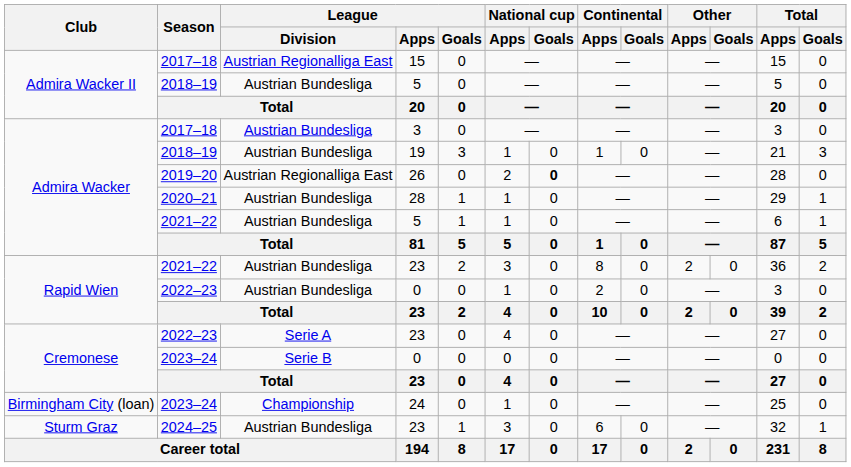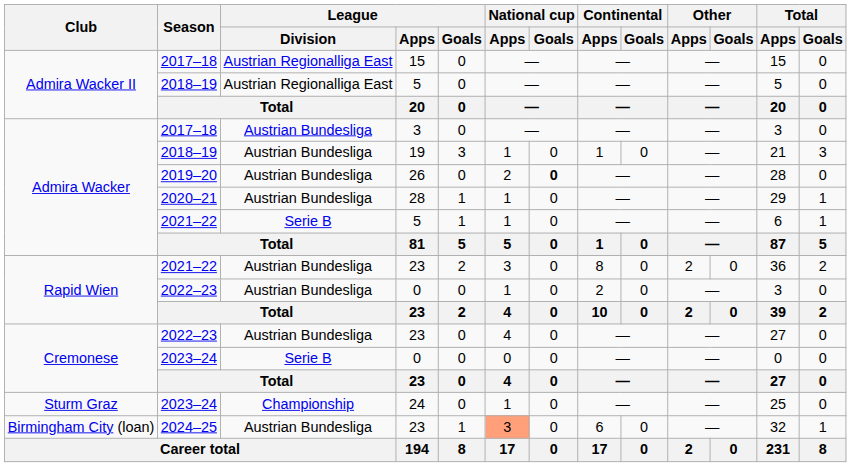 <table class="wikitable" style="text-align:center">
 <tr>
 <th rowspan="2">Club</th>
 <th rowspan="2">Season</th>
 <th colspan="3">League</th>
 <th colspan="2">National cup</th>
 <th colspan="2">Continental</th>
 <th colspan="2">Other</th>
 <th colspan="2">Total</th>
 </tr>
 <tr>
 <th>Division</th>
 <th>Apps</th>
 <th>Goals</th>
 <th>Apps</th>
 <th>Goals</th>
 <th>Apps</th>
 <th>Goals</th>
 <th>Apps</th>
 <th>Goals</th>
 <th>Apps</th>
 <th>Goals</th>
 </tr>
 <tr>
 <td rowspan="3"><a href='#'>Admira Wacker II</a></td>
 <td><a href='#'>2017–18</a></td>
 <td><a href='#'>Austrian Regionalliga East</a></td>
 <td>15</td>
 <td>0</td>
 <td colspan="2">—</td>
 <td colspan="2">—</td>
 <td colspan="2">—</td>
 <td>15</td>
 <td>0</td>
 </tr>
 <tr>
 <td><a href='#'>2018–19</a></td>
-<td>Austrian Bundesliga</td>
+<td>Austrian Regionalliga East</td>
 <td>5</td>
 <td>0</td>
 <td colspan="2">—</td>
 <td colspan="2">—</td>
 <td colspan="2">—</td>
 <td>5</td>
 <td>0</td>
 </tr>
 <tr>
 <th colspan="2">Total</th>
 <th>20</th>
 <th>0</th>
 <th colspan="2">—</th>
 <th colspan="2">—</th>
 <th colspan="2">—</th>
 <th>20</th>
 <th>0</th>
 </tr>
 <tr>
 <td rowspan="6"><a href='#'>Admira Wacker</a></td>
 <td><a href='#'>2017–18</a></td>
 <td><a href='#'>Austrian Bundesliga</a></td>
 <td>3</td>
 <td>0</td>
 <td colspan="2">—</td>
 <td colspan="2">—</td>
 <td colspan="2">—</td>
 <td>3</td>
 <td>0</td>
 </tr>
 <tr>
 <td><a href='#'>2018–19</a></td>
 <td>Austrian Bundesliga</td>
 <td>19</td>
 <td>3</td>
 <td>1</td>
 <td>0</td>
 <td>1</td>
 <td>0</td>
 <td colspan="2">—</td>
 <td>21</td>
 <td>3</td>
 </tr>
 <tr>
 <td><a href='#'>2019–20</a></td>
-<td>Austrian Regionalliga East</td>
+<td>Austrian Bundesliga</td>
 <td>26</td>
 <td>0</td>
 <td>2</td>
 <td><strong>0</strong></td>
 <td colspan="2">—</td>
 <td colspan="2">—</td>
 <td>28</td>
 <td>0</td>
 </tr>
 <tr>
 <td><a href='#'>2020–21</a></td>
 <td>Austrian Bundesliga</td>
 <td>28</td>
 <td>1</td>
 <td>1</td>
 <td>0</td>
 <td colspan="2">—</td>
 <td colspan="2">—</td>
 <td>29</td>
 <td>1</td>
 </tr>
 <tr>
 <td><a href='#'>2021–22</a></td>
-<td>Austrian Bundesliga</td>
+<td><a href='#'>Serie B</a></td>
 <td>5</td>
 <td>1</td>
 <td>1</td>
 <td>0</td>
 <td colspan="2">—</td>
 <td colspan="2">—</td>
 <td>6</td>
 <td>1</td>
 </tr>
 <tr>
 <th colspan="2">Total</th>
 <th>81</th>
 <th>5</th>
 <th>5</th>
 <th>0</th>
 <th>1</th>
 <th>0</th>
 <th colspan="2">—</th>
 <th>87</th>
 <th>5</th>
 </tr>
 <tr>
 <td rowspan="3"><a href='#'>Rapid Wien</a></td>
 <td><a href='#'>2021–22</a></td>
 <td>Austrian Bundesliga</td>
 <td>23</td>
 <td>2</td>
 <td>3</td>
 <td>0</td>
 <td>8</td>
 <td>0</td>
 <td>2</td>
 <td>0</td>
 <td>36</td>
 <td>2</td>
 </tr>
 <tr>
 <td><a href='#'>2022–23</a></td>
 <td>Austrian Bundesliga</td>
 <td>0</td>
 <td>0</td>
 <td>1</td>
 <td>0</td>
 <td>2</td>
 <td>0</td>
 <td colspan="2">—</td>
 <td>3</td>
 <td>0</td>
 </tr>
 <tr>
 <th colspan="2">Total</th>
 <th>23</th>
 <th>2</th>
 <th>4</th>
 <th>0</th>
 <th>10</th>
 <th>0</th>
 <th>2</th>
 <th>0</th>
 <th>39</th>
 <th>2</th>
 </tr>
 <tr>
 <td rowspan="3"><a href='#'>Cremonese</a></td>
 <td><a href='#'>2022–23</a></td>
-<td><a href='#'>Serie A</a></td>
+<td>Austrian Bundesliga</td>
 <td>23</td>
 <td>0</td>
 <td>4</td>
 <td>0</td>
 <td colspan="2">—</td>
 <td colspan="2">—</td>
 <td>27</td>
 <td>0</td>
 </tr>
 <tr>
 <td><a href='#'>2023–24</a></td>
 <td><a href='#'>Serie B</a></td>
 <td>0</td>
 <td>0</td>
 <td>0</td>
 <td>0</td>
 <td colspan="2">—</td>
 <td colspan="2">—</td>
 <td>0</td>
 <td>0</td>
 </tr>
 <tr>
 <th colspan="2">Total</th>
 <th>23</th>
 <th>0</th>
 <th>4</th>
 <th>0</th>
 <th colspan="2">—</th>
 <th colspan="2">—</th>
 <th>27</th>
 <th>0</th>
 </tr>
 <tr>
-<td><a href='#'>Birmingham City</a> (loan)</td>
+<td><a href='#'>Sturm Graz</a></td>
 <td><a href='#'>2023–24</a></td>
 <td><a href='#'>Championship</a></td>
 <td>24</td>
 <td>0</td>
 <td>1</td>
 <td>0</td>
 <td colspan="2">—</td>
 <td colspan="2">—</td>
 <td>25</td>
 <td>0</td>
 </tr>
 <tr>
-<td><a href='#'>Sturm Graz</a></td>
+<td><a href='#'>Birmingham City</a> (loan)</td>
 <td><a href='#'>2024–25</a></td>
 <td>Austrian Bundesliga</td>
 <td>23</td>
 <td>1</td>
-<td>3</td>
+<td style="background: lightsalmon;">3</td>
 <td>0</td>
 <td>6</td>
 <td>0</td>
 <td colspan="2">—</td>
 <td>32</td>
 <td>1</td>
 </tr>
 <tr>
 <th colspan="3">Career total</th>
 <th>194</th>
 <th>8</th>
 <th>17</th>
 <th>0</th>
 <th>17</th>
 <th>0</th>
 <th>2</th>
 <th>0</th>
 <th>231</th>
 <th>8</th>
 </tr>
 </table>
